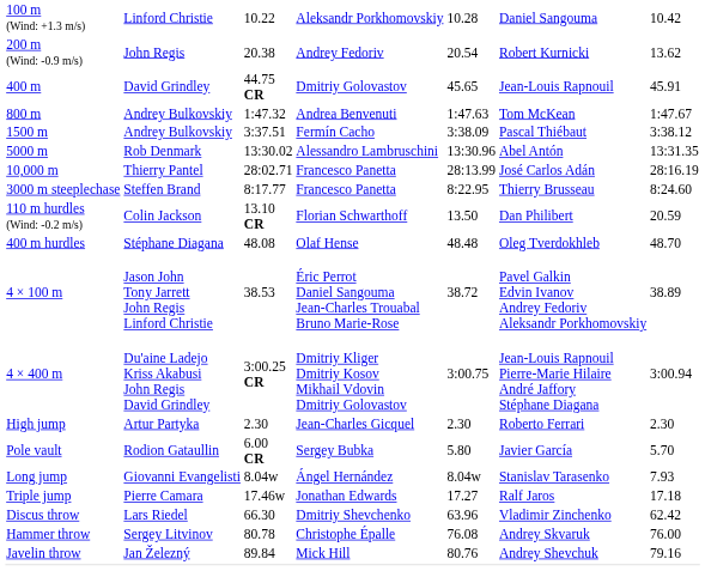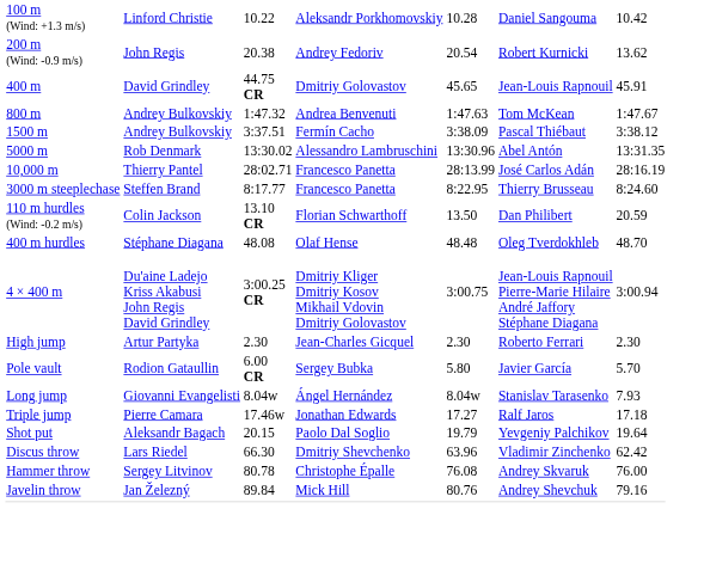 <table>
 <tr>
 <td><a href='#'>100 m</a><br><small>(Wind: +1.3 m/s)</small></td>
 <td><a href='#'>Linford Christie</a><br></td>
 <td>10.22</td>
 <td><a href='#'>Aleksandr Porkhomovskiy</a><br></td>
 <td>10.28</td>
 <td><a href='#'>Daniel Sangouma</a><br></td>
 <td>10.42</td>
 </tr>
 <tr>
 <td><a href='#'>200 m</a><br><small>(Wind: -0.9 m/s)</small></td>
 <td><a href='#'>John Regis</a><br></td>
 <td>20.38</td>
 <td><a href='#'>Andrey Fedoriv</a><br></td>
 <td>20.54</td>
 <td><a href='#'>Robert Kurnicki</a><br></td>
 <td>13.62</td>
 </tr>
 <tr>
 <td><a href='#'>400 m</a></td>
 <td><a href='#'>David Grindley</a><br></td>
 <td>44.75<br><strong>CR</strong></td>
 <td><a href='#'>Dmitriy Golovastov</a><br></td>
 <td>45.65</td>
 <td><a href='#'>Jean-Louis Rapnouil</a><br></td>
 <td>45.91</td>
 </tr>
 <tr>
 <td><a href='#'>800 m</a></td>
 <td><a href='#'>Andrey Bulkovskiy</a><br></td>
 <td>1:47.32</td>
 <td><a href='#'>Andrea Benvenuti</a><br></td>
 <td>1:47.63</td>
 <td><a href='#'>Tom McKean</a><br></td>
 <td>1:47.67</td>
 </tr>
 <tr>
 <td><a href='#'>1500 m</a></td>
 <td><a href='#'>Andrey Bulkovskiy</a><br></td>
 <td>3:37.51</td>
 <td><a href='#'>Fermín Cacho</a><br></td>
 <td>3:38.09</td>
 <td><a href='#'>Pascal Thiébaut</a><br></td>
 <td>3:38.12</td>
 </tr>
 <tr>
 <td><a href='#'>5000 m</a></td>
 <td><a href='#'>Rob Denmark</a><br></td>
 <td>13:30.02</td>
 <td><a href='#'>Alessandro Lambruschini</a><br></td>
 <td>13:30.96</td>
 <td><a href='#'>Abel Antón</a><br></td>
 <td>13:31.35</td>
 </tr>
 <tr>
 <td><a href='#'>10,000 m</a></td>
 <td><a href='#'>Thierry Pantel</a><br></td>
 <td>28:02.71</td>
 <td><a href='#'>Francesco Panetta</a><br></td>
 <td>28:13.99</td>
 <td><a href='#'>José Carlos Adán</a><br></td>
 <td>28:16.19</td>
 </tr>
 <tr>
 <td><a href='#'>3000 m steeplechase</a></td>
 <td><a href='#'>Steffen Brand</a><br></td>
 <td>8:17.77</td>
 <td><a href='#'>Francesco Panetta</a><br></td>
 <td>8:22.95</td>
 <td><a href='#'>Thierry Brusseau</a><br></td>
 <td>8:24.60</td>
 </tr>
 <tr>
 <td><a href='#'>110 m hurdles</a><br><small>(Wind: -0.2 m/s)</small></td>
 <td><a href='#'>Colin Jackson</a><br></td>
 <td>13.10<br><strong>CR</strong></td>
 <td><a href='#'>Florian Schwarthoff</a><br></td>
 <td>13.50</td>
 <td><a href='#'>Dan Philibert</a><br></td>
 <td>20.59</td>
 </tr>
 <tr>
 <td><a href='#'>400 m hurdles</a></td>
 <td><a href='#'>Stéphane Diagana</a><br></td>
 <td>48.08</td>
 <td><a href='#'>Olaf Hense</a><br></td>
 <td>48.48</td>
 <td><a href='#'>Oleg Tverdokhleb</a><br></td>
 <td>48.70</td>
 </tr>
 <tr>
-<td><a href='#'>4 × 100 m</a></td>
-<td><br><a href='#'>Jason John</a><br><a href='#'>Tony Jarrett</a><br><a href='#'>John Regis</a><br><a href='#'>Linford Christie</a></td>
-<td>38.53</td>
-<td><br><a href='#'>Éric Perrot</a><br><a href='#'>Daniel Sangouma</a><br><a href='#'>Jean-Charles Trouabal</a><br><a href='#'>Bruno Marie-Rose</a></td>
-<td>38.72</td>
-<td><br><a href='#'>Pavel Galkin</a><br><a href='#'>Edvin Ivanov</a><br><a href='#'>Andrey Fedoriv</a><br><a href='#'>Aleksandr Porkhomovskiy</a></td>
-<td>38.89</td>
-</tr>
-<tr>
 <td><a href='#'>4 × 400 m</a></td>
 <td><br><a href='#'>Du'aine Ladejo</a><br><a href='#'>Kriss Akabusi</a><br><a href='#'>John Regis</a><br><a href='#'>David Grindley</a></td>
 <td>3:00.25<br><strong>CR</strong></td>
 <td><br><a href='#'>Dmitriy Kliger</a><br><a href='#'>Dmitriy Kosov</a><br><a href='#'>Mikhail Vdovin</a><br><a href='#'>Dmitriy Golovastov</a></td>
 <td>3:00.75</td>
 <td><br><a href='#'>Jean-Louis Rapnouil</a><br><a href='#'>Pierre-Marie Hilaire</a><br><a href='#'>André Jaffory</a><br><a href='#'>Stéphane Diagana</a></td>
 <td>3:00.94</td>
 </tr>
 <tr>
 <td><a href='#'>High jump</a></td>
 <td><a href='#'>Artur Partyka</a><br></td>
 <td>2.30</td>
 <td><a href='#'>Jean-Charles Gicquel</a><br></td>
 <td>2.30</td>
 <td><a href='#'>Roberto Ferrari</a><br></td>
 <td>2.30</td>
 </tr>
 <tr>
 <td><a href='#'>Pole vault</a></td>
 <td><a href='#'>Rodion Gataullin</a><br></td>
 <td>6.00<br><strong>CR</strong></td>
 <td><a href='#'>Sergey Bubka</a><br></td>
 <td>5.80</td>
 <td><a href='#'>Javier García</a><br></td>
 <td>5.70</td>
 </tr>
 <tr>
 <td><a href='#'>Long jump</a></td>
 <td><a href='#'>Giovanni Evangelisti</a><br></td>
 <td>8.04w</td>
 <td><a href='#'>Ángel Hernández</a><br></td>
 <td>8.04w</td>
 <td><a href='#'>Stanislav Tarasenko</a><br></td>
 <td>7.93</td>
 </tr>
 <tr>
 <td><a href='#'>Triple jump</a></td>
 <td><a href='#'>Pierre Camara</a><br></td>
 <td>17.46w</td>
 <td><a href='#'>Jonathan Edwards</a><br></td>
 <td>17.27</td>
 <td><a href='#'>Ralf Jaros</a><br></td>
 <td>17.18</td>
 </tr>
 <tr>
+<td><a href='#'>Shot put</a></td>
+<td><a href='#'>Aleksandr Bagach</a><br></td>
+<td>20.15</td>
+<td><a href='#'>Paolo Dal Soglio</a><br></td>
+<td>19.79</td>
+<td><a href='#'>Yevgeniy Palchikov</a><br></td>
+<td>19.64</td>
+</tr>
+<tr>
 <td><a href='#'>Discus throw</a></td>
 <td><a href='#'>Lars Riedel</a><br></td>
 <td>66.30</td>
 <td><a href='#'>Dmitriy Shevchenko</a><br></td>
 <td>63.96</td>
 <td><a href='#'>Vladimir Zinchenko</a><br></td>
 <td>62.42</td>
 </tr>
 <tr>
 <td><a href='#'>Hammer throw</a></td>
 <td><a href='#'>Sergey Litvinov</a><br></td>
 <td>80.78</td>
 <td><a href='#'>Christophe Épalle</a><br></td>
 <td>76.08</td>
 <td><a href='#'>Andrey Skvaruk</a><br></td>
 <td>76.00</td>
 </tr>
 <tr>
 <td><a href='#'>Javelin throw</a></td>
 <td><a href='#'>Jan Železný</a><br></td>
 <td>89.84</td>
 <td><a href='#'>Mick Hill</a><br></td>
 <td>80.76</td>
 <td><a href='#'>Andrey Shevchuk</a><br></td>
 <td>79.16</td>
 </tr>
 <tr style="background:#e8e8e8;">
 <td colspan=7></td>
 </tr>
 </table>
